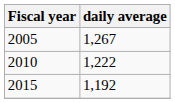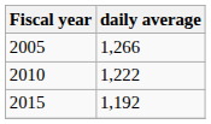 <table class="wikitable">
 <tr>
 <th>Fiscal year</th>
 <th>daily average</th>
 </tr>
 <tr>
 <td>2005</td>
-<td>1,267</td>
+<td>1,266</td>
 </tr>
 <tr>
 <td>2010</td>
 <td>1,222</td>
 </tr>
 <tr>
 <td>2015</td>
 <td>1,192</td>
 </tr>
 <tr>
 </tr>
 </table>
